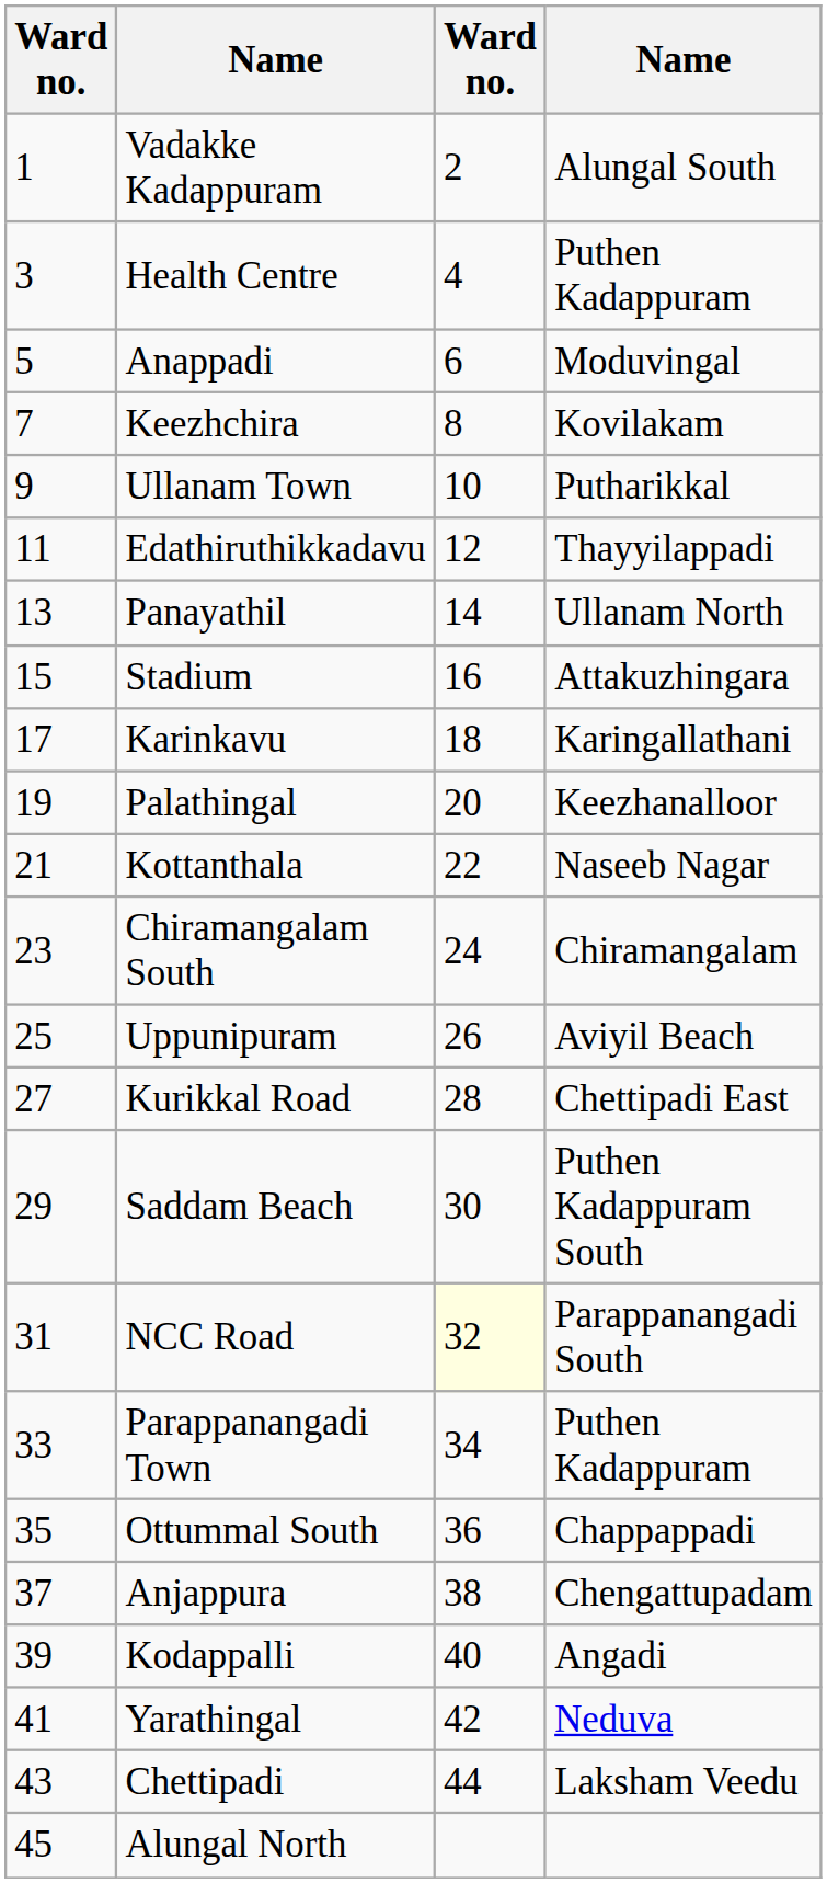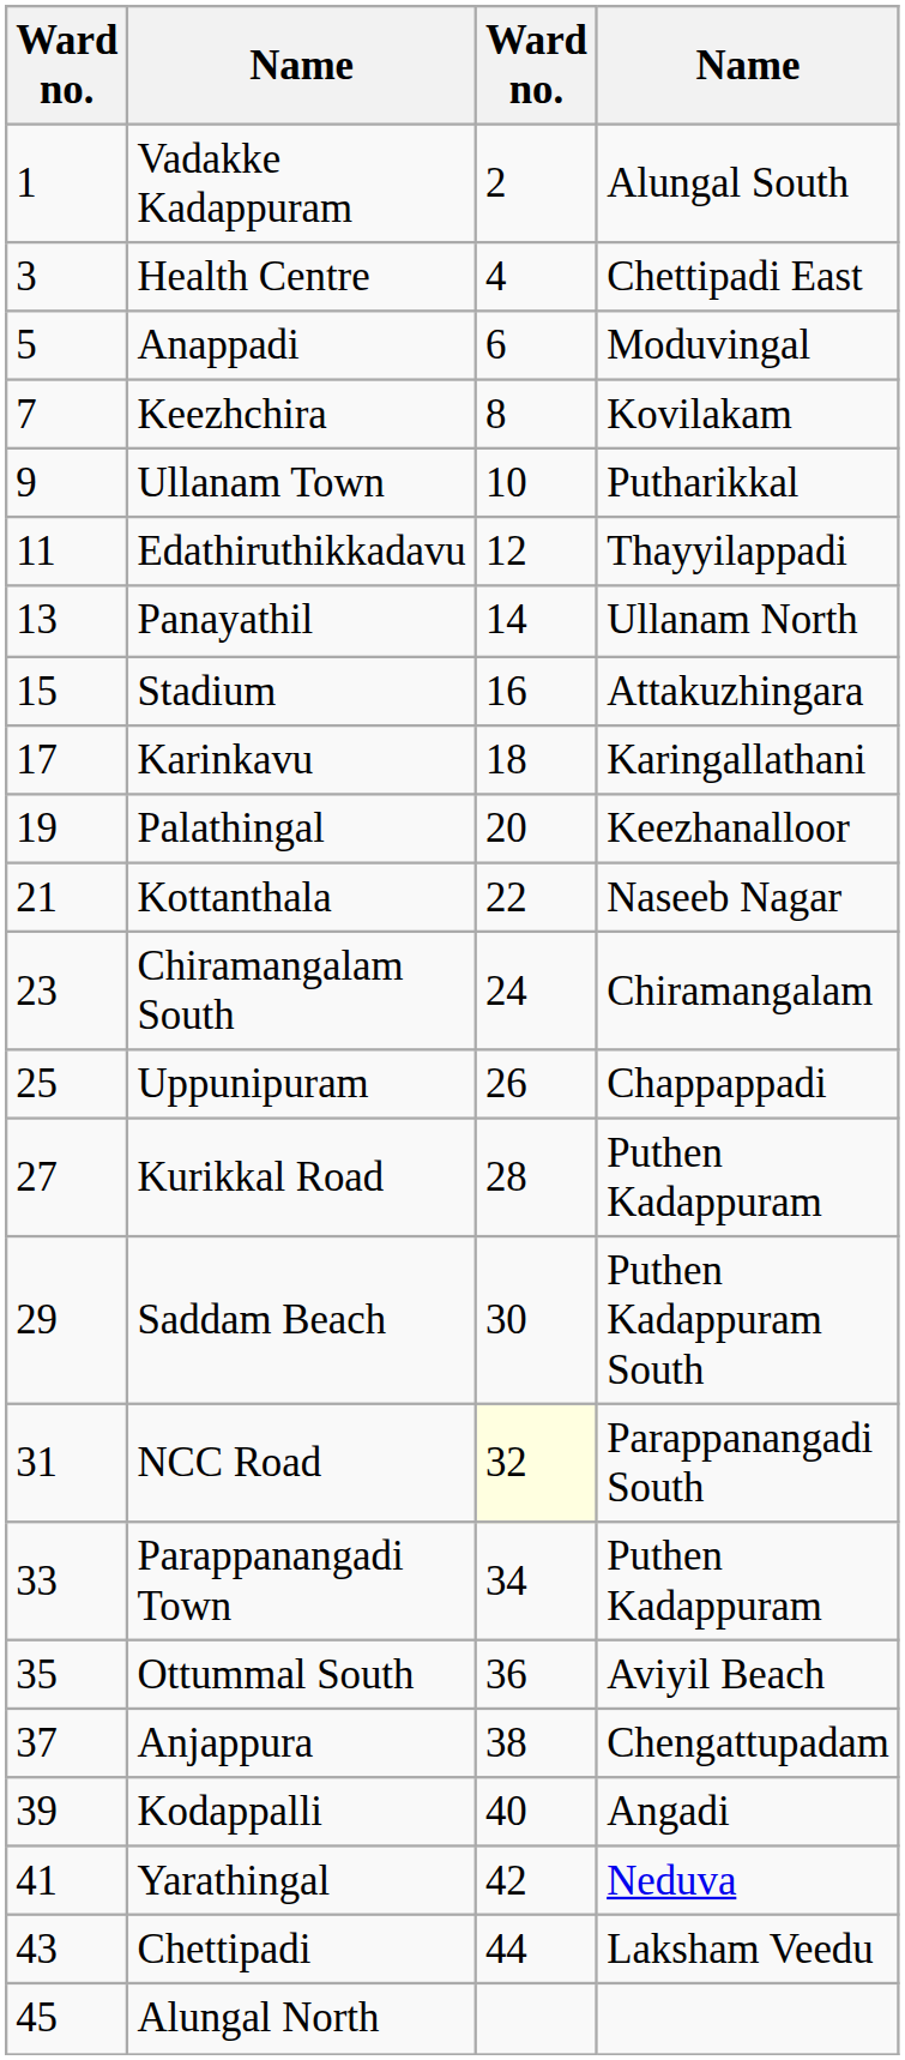 <table class="wikitable sortable" style="font-size: 95%;">
 <tr>
 <th width="20px">Ward no.</th>
 <th width="75px">Name</th>
 <th width="20px">Ward no.</th>
 <th width="75px">Name</th>
 </tr>
 <tr>
 <td>1</td>
 <td>Vadakke Kadappuram</td>
 <td>2</td>
 <td>Alungal South</td>
 </tr>
 <tr>
 <td>3</td>
 <td>Health Centre</td>
 <td>4</td>
-<td>Puthen Kadappuram</td>
+<td>Chettipadi East</td>
 </tr>
 <tr>
 <td>5</td>
 <td>Anappadi</td>
 <td>6</td>
 <td>Moduvingal</td>
 </tr>
 <tr>
 <td>7</td>
 <td>Keezhchira</td>
 <td>8</td>
 <td>Kovilakam</td>
 </tr>
 <tr>
 <td>9</td>
 <td>Ullanam Town</td>
 <td>10</td>
 <td>Putharikkal</td>
 </tr>
 <tr>
 <td>11</td>
 <td>Edathiruthikkadavu</td>
 <td>12</td>
 <td>Thayyilappadi</td>
 </tr>
 <tr>
 <td>13</td>
 <td>Panayathil</td>
 <td>14</td>
 <td>Ullanam North</td>
 </tr>
 <tr>
 <td>15</td>
 <td>Stadium</td>
 <td>16</td>
 <td>Attakuzhingara</td>
 </tr>
 <tr>
 <td>17</td>
 <td>Karinkavu</td>
 <td>18</td>
 <td>Karingallathani</td>
 </tr>
 <tr>
 <td>19</td>
 <td>Palathingal</td>
 <td>20</td>
 <td>Keezhanalloor</td>
 </tr>
 <tr>
 <td>21</td>
 <td>Kottanthala</td>
 <td>22</td>
 <td>Naseeb Nagar</td>
 </tr>
 <tr>
 <td>23</td>
 <td>Chiramangalam South</td>
 <td>24</td>
 <td>Chiramangalam</td>
 </tr>
 <tr>
 <td>25</td>
 <td>Uppunipuram</td>
 <td>26</td>
-<td>Aviyil Beach</td>
+<td>Chappappadi</td>
 </tr>
 <tr>
 <td>27</td>
 <td>Kurikkal Road</td>
 <td>28</td>
-<td>Chettipadi East</td>
+<td>Puthen Kadappuram</td>
 </tr>
 <tr>
 <td>29</td>
 <td>Saddam Beach</td>
 <td>30</td>
 <td>Puthen Kadappuram South</td>
 </tr>
 <tr>
 <td>31</td>
 <td>NCC Road</td>
 <td style="background: lightyellow;">32</td>
 <td>Parappanangadi South</td>
 </tr>
 <tr>
 <td>33</td>
 <td>Parappanangadi Town</td>
 <td>34</td>
 <td>Puthen Kadappuram</td>
 </tr>
 <tr>
 <td>35</td>
 <td>Ottummal South</td>
 <td>36</td>
-<td>Chappappadi</td>
+<td>Aviyil Beach</td>
 </tr>
 <tr>
 <td>37</td>
 <td>Anjappura</td>
 <td>38</td>
 <td>Chengattupadam</td>
 </tr>
 <tr>
 <td>39</td>
 <td>Kodappalli</td>
 <td>40</td>
 <td>Angadi</td>
 </tr>
 <tr>
 <td>41</td>
 <td>Yarathingal</td>
 <td>42</td>
 <td><a href='#'>Neduva</a></td>
 </tr>
 <tr>
 <td>43</td>
 <td>Chettipadi</td>
 <td>44</td>
 <td>Laksham Veedu</td>
 </tr>
 <tr>
 <td>45</td>
 <td>Alungal North</td>
 <td></td>
 <td></td>
 </tr>
 </table>
